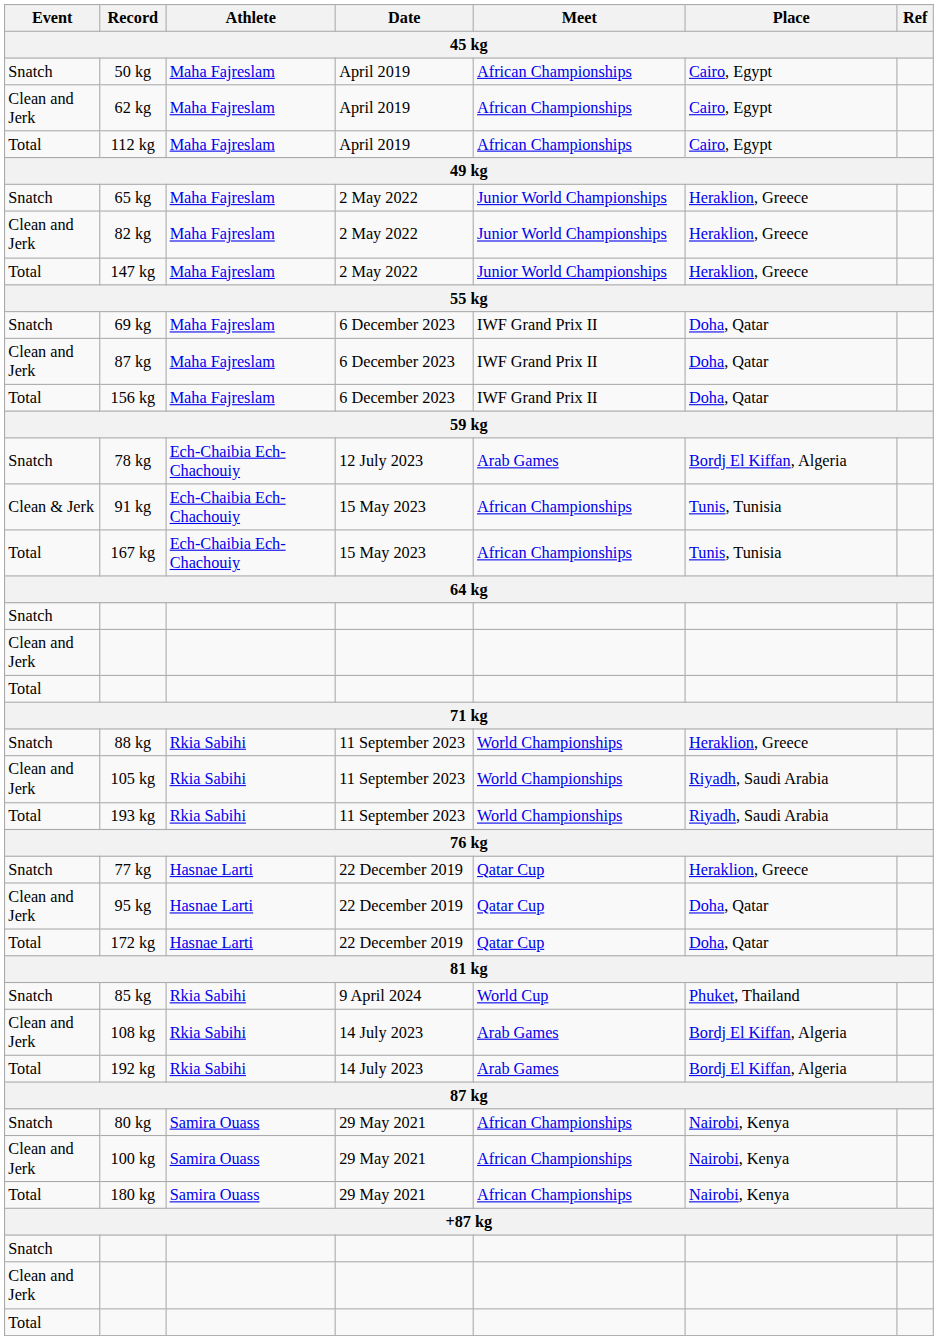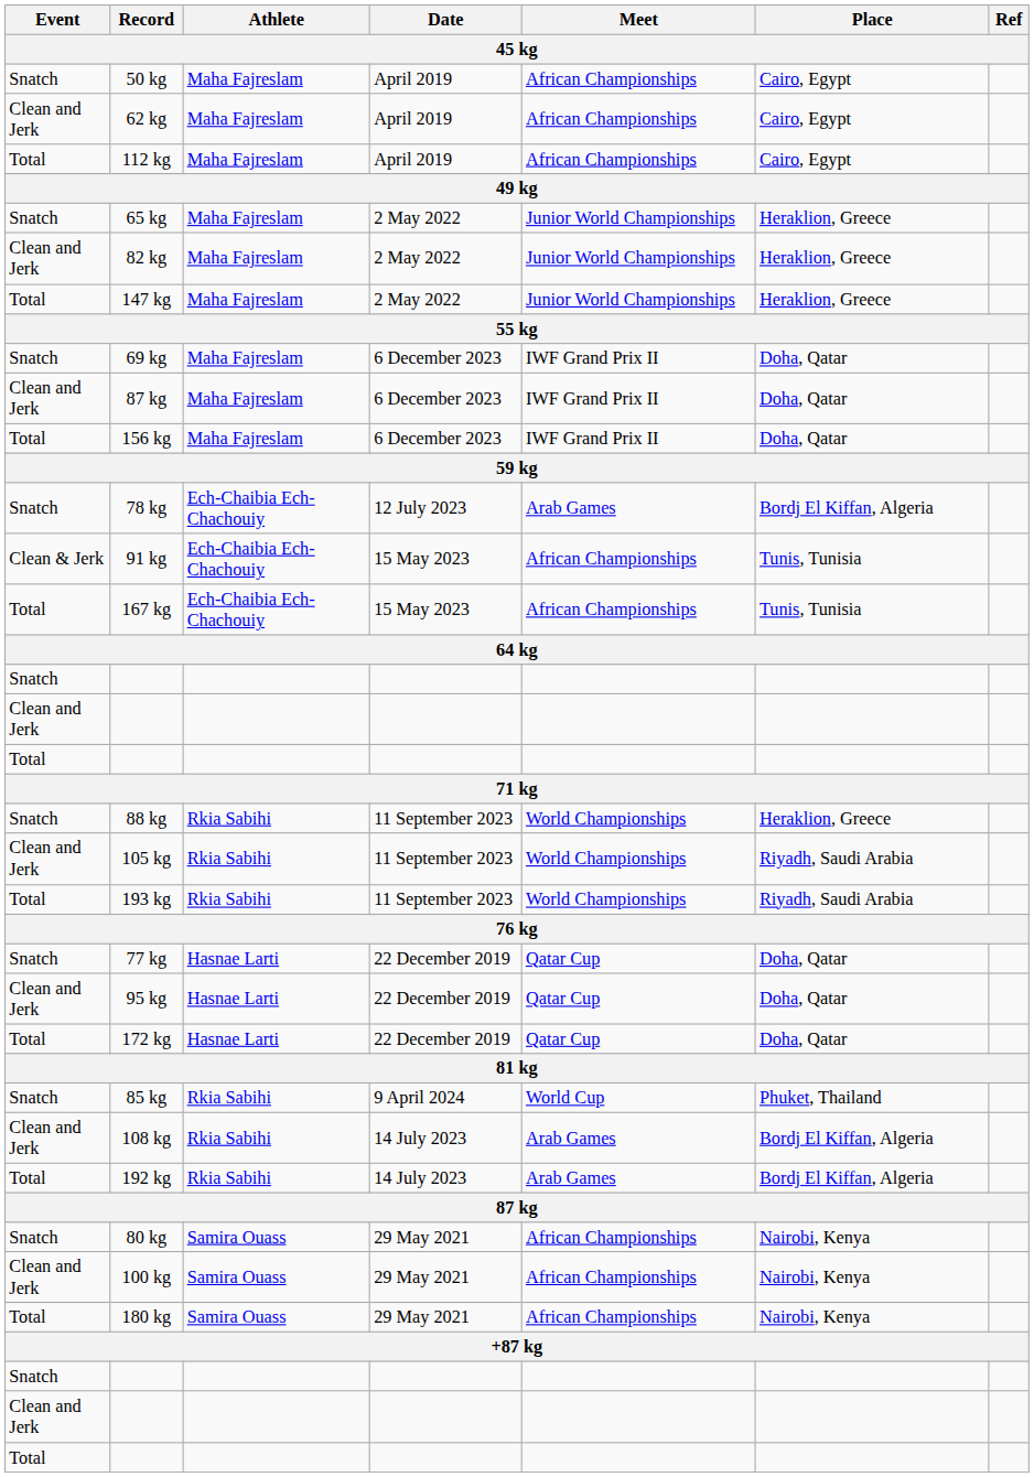 <table class="wikitable" style="font-size:95%;">
 <tr>
 <th width=9%>Event</th>
 <th width=6%>Record</th>
 <th width=16%>Athlete</th>
 <th width=13%>Date</th>
 <th width=20%>Meet</th>
 <th width=20%>Place</th>
 <th width=3%>Ref</th>
 </tr>
 <tr bgcolor="#DDDDDD">
 <th colspan="7">45 kg</th>
 </tr>
 <tr>
 <td>Snatch</td>
 <td align="center">50 kg</td>
 <td><a href='#'>Maha Fajreslam</a></td>
 <td>April 2019</td>
 <td><a href='#'>African Championships</a></td>
 <td><a href='#'>Cairo</a>, Egypt</td>
 <td></td>
 </tr>
 <tr>
 <td>Clean and Jerk</td>
 <td align="center">62 kg</td>
 <td><a href='#'>Maha Fajreslam</a></td>
 <td>April 2019</td>
 <td><a href='#'>African Championships</a></td>
 <td><a href='#'>Cairo</a>, Egypt</td>
 <td></td>
 </tr>
 <tr>
 <td>Total</td>
 <td align="center">112 kg</td>
 <td><a href='#'>Maha Fajreslam</a></td>
 <td>April 2019</td>
 <td><a href='#'>African Championships</a></td>
 <td><a href='#'>Cairo</a>, Egypt</td>
 <td></td>
 </tr>
 <tr bgcolor="#DDDDDD">
 <th colspan="7">49 kg</th>
 </tr>
 <tr>
 <td>Snatch</td>
 <td align="center">65 kg</td>
 <td><a href='#'>Maha Fajreslam</a></td>
 <td>2 May 2022</td>
 <td><a href='#'>Junior World Championships</a></td>
 <td><a href='#'>Heraklion</a>, Greece</td>
 <td></td>
 </tr>
 <tr>
 <td>Clean and Jerk</td>
 <td align="center">82 kg</td>
 <td><a href='#'>Maha Fajreslam</a></td>
 <td>2 May 2022</td>
 <td><a href='#'>Junior World Championships</a></td>
 <td><a href='#'>Heraklion</a>, Greece</td>
 <td></td>
 </tr>
 <tr>
 <td>Total</td>
 <td align="center">147 kg</td>
 <td><a href='#'>Maha Fajreslam</a></td>
 <td>2 May 2022</td>
 <td><a href='#'>Junior World Championships</a></td>
 <td><a href='#'>Heraklion</a>, Greece</td>
 <td></td>
 </tr>
 <tr bgcolor="#DDDDDD">
 <th colspan="7">55 kg</th>
 </tr>
 <tr>
 <td>Snatch</td>
 <td align="center">69 kg</td>
 <td><a href='#'>Maha Fajreslam</a></td>
 <td>6 December 2023</td>
 <td>IWF Grand Prix II</td>
 <td><a href='#'>Doha</a>, Qatar</td>
 <td></td>
 </tr>
 <tr>
 <td>Clean and Jerk</td>
 <td align="center">87 kg</td>
 <td><a href='#'>Maha Fajreslam</a></td>
 <td>6 December 2023</td>
 <td>IWF Grand Prix II</td>
 <td><a href='#'>Doha</a>, Qatar</td>
 <td></td>
 </tr>
 <tr>
 <td>Total</td>
 <td align="center">156 kg</td>
 <td><a href='#'>Maha Fajreslam</a></td>
 <td>6 December 2023</td>
 <td>IWF Grand Prix II</td>
 <td><a href='#'>Doha</a>, Qatar</td>
 <td></td>
 </tr>
 <tr bgcolor="#DDDDDD">
 <th colspan="7">59 kg</th>
 </tr>
 <tr>
 <td>Snatch</td>
 <td align="center">78 kg</td>
 <td><a href='#'>Ech-Chaibia Ech-Chachouiy</a></td>
 <td>12 July 2023</td>
 <td><a href='#'>Arab Games</a></td>
 <td><a href='#'>Bordj El Kiffan</a>, Algeria</td>
 <td></td>
 </tr>
 <tr>
 <td>Clean & Jerk</td>
 <td align="center">91 kg</td>
 <td><a href='#'>Ech-Chaibia Ech-Chachouiy</a></td>
 <td>15 May 2023</td>
 <td><a href='#'>African Championships</a></td>
 <td><a href='#'>Tunis</a>, Tunisia</td>
 <td></td>
 </tr>
 <tr>
 <td>Total</td>
 <td align="center">167 kg</td>
 <td><a href='#'>Ech-Chaibia Ech-Chachouiy</a></td>
 <td>15 May 2023</td>
 <td><a href='#'>African Championships</a></td>
 <td><a href='#'>Tunis</a>, Tunisia</td>
 <td></td>
 </tr>
 <tr bgcolor="#DDDDDD">
 <th colspan="7">64 kg</th>
 </tr>
 <tr>
 <td>Snatch</td>
 <td align="center"></td>
 <td></td>
 <td></td>
 <td></td>
 <td></td>
 <td></td>
 </tr>
 <tr>
 <td>Clean and Jerk</td>
 <td align="center"></td>
 <td></td>
 <td></td>
 <td></td>
 <td></td>
 <td></td>
 </tr>
 <tr>
 <td>Total</td>
 <td align="center"></td>
 <td></td>
 <td></td>
 <td></td>
 <td></td>
 <td></td>
 </tr>
 <tr bgcolor="#DDDDDD">
 <th colspan="7">71 kg</th>
 </tr>
 <tr>
 <td>Snatch</td>
 <td align="center">88 kg</td>
 <td><a href='#'>Rkia Sabihi</a></td>
 <td>11 September 2023</td>
 <td><a href='#'>World Championships</a></td>
 <td><a href='#'>Heraklion</a>, Greece</td>
 <td></td>
 </tr>
 <tr>
 <td>Clean and Jerk</td>
 <td align="center">105 kg</td>
 <td><a href='#'>Rkia Sabihi</a></td>
 <td>11 September 2023</td>
 <td><a href='#'>World Championships</a></td>
 <td><a href='#'>Riyadh</a>, Saudi Arabia</td>
 <td></td>
 </tr>
 <tr>
 <td>Total</td>
 <td align="center">193 kg</td>
 <td><a href='#'>Rkia Sabihi</a></td>
 <td>11 September 2023</td>
 <td><a href='#'>World Championships</a></td>
 <td><a href='#'>Riyadh</a>, Saudi Arabia</td>
 <td></td>
 </tr>
 <tr bgcolor="#DDDDDD">
 <th colspan="7">76 kg</th>
 </tr>
 <tr>
 <td>Snatch</td>
 <td align="center">77 kg</td>
 <td><a href='#'>Hasnae Larti</a></td>
 <td>22 December 2019</td>
 <td><a href='#'>Qatar Cup</a></td>
-<td><a href='#'>Heraklion</a>, Greece</td>
+<td><a href='#'>Doha</a>, Qatar</td>
 <td></td>
 </tr>
 <tr>
 <td>Clean and Jerk</td>
 <td align="center">95 kg</td>
 <td><a href='#'>Hasnae Larti</a></td>
 <td>22 December 2019</td>
 <td><a href='#'>Qatar Cup</a></td>
 <td><a href='#'>Doha</a>, Qatar</td>
 <td></td>
 </tr>
 <tr>
 <td>Total</td>
 <td align="center">172 kg</td>
 <td><a href='#'>Hasnae Larti</a></td>
 <td>22 December 2019</td>
 <td><a href='#'>Qatar Cup</a></td>
 <td><a href='#'>Doha</a>, Qatar</td>
 <td></td>
 </tr>
 <tr bgcolor="#DDDDDD">
 <th colspan="7">81 kg</th>
 </tr>
 <tr>
 <td>Snatch</td>
 <td align="center">85 kg</td>
 <td><a href='#'>Rkia Sabihi</a></td>
 <td>9 April 2024</td>
 <td><a href='#'>World Cup</a></td>
 <td><a href='#'>Phuket</a>, Thailand</td>
 <td></td>
 </tr>
 <tr>
 <td>Clean and Jerk</td>
 <td align="center">108 kg</td>
 <td><a href='#'>Rkia Sabihi</a></td>
 <td>14 July 2023</td>
 <td><a href='#'>Arab Games</a></td>
 <td><a href='#'>Bordj El Kiffan</a>, Algeria</td>
 <td></td>
 </tr>
 <tr>
 <td>Total</td>
 <td align="center">192 kg</td>
 <td><a href='#'>Rkia Sabihi</a></td>
 <td>14 July 2023</td>
 <td><a href='#'>Arab Games</a></td>
 <td><a href='#'>Bordj El Kiffan</a>, Algeria</td>
 <td></td>
 </tr>
 <tr bgcolor="#DDDDDD">
 <th colspan="7">87 kg</th>
 </tr>
 <tr>
 <td>Snatch</td>
 <td align="center">80 kg</td>
 <td><a href='#'>Samira Ouass</a></td>
 <td>29 May 2021</td>
 <td><a href='#'>African Championships</a></td>
 <td><a href='#'>Nairobi</a>, Kenya</td>
 <td></td>
 </tr>
 <tr>
 <td>Clean and Jerk</td>
 <td align="center">100 kg</td>
 <td><a href='#'>Samira Ouass</a></td>
 <td>29 May 2021</td>
 <td><a href='#'>African Championships</a></td>
 <td><a href='#'>Nairobi</a>, Kenya</td>
 <td></td>
 </tr>
 <tr>
 <td>Total</td>
 <td align="center">180 kg</td>
 <td><a href='#'>Samira Ouass</a></td>
 <td>29 May 2021</td>
 <td><a href='#'>African Championships</a></td>
 <td><a href='#'>Nairobi</a>, Kenya</td>
 <td></td>
 </tr>
 <tr bgcolor="#DDDDDD">
 <th colspan="7">+87 kg</th>
 </tr>
 <tr>
 <td>Snatch</td>
 <td align="center"></td>
 <td></td>
 <td></td>
 <td></td>
 <td></td>
 <td></td>
 </tr>
 <tr>
 <td>Clean and Jerk</td>
 <td align="center"></td>
 <td></td>
 <td></td>
 <td></td>
 <td></td>
 <td></td>
 </tr>
 <tr>
 <td>Total</td>
 <td align="center"></td>
 <td></td>
 <td></td>
 <td></td>
 <td></td>
 <td></td>
 </tr>
 </table>
